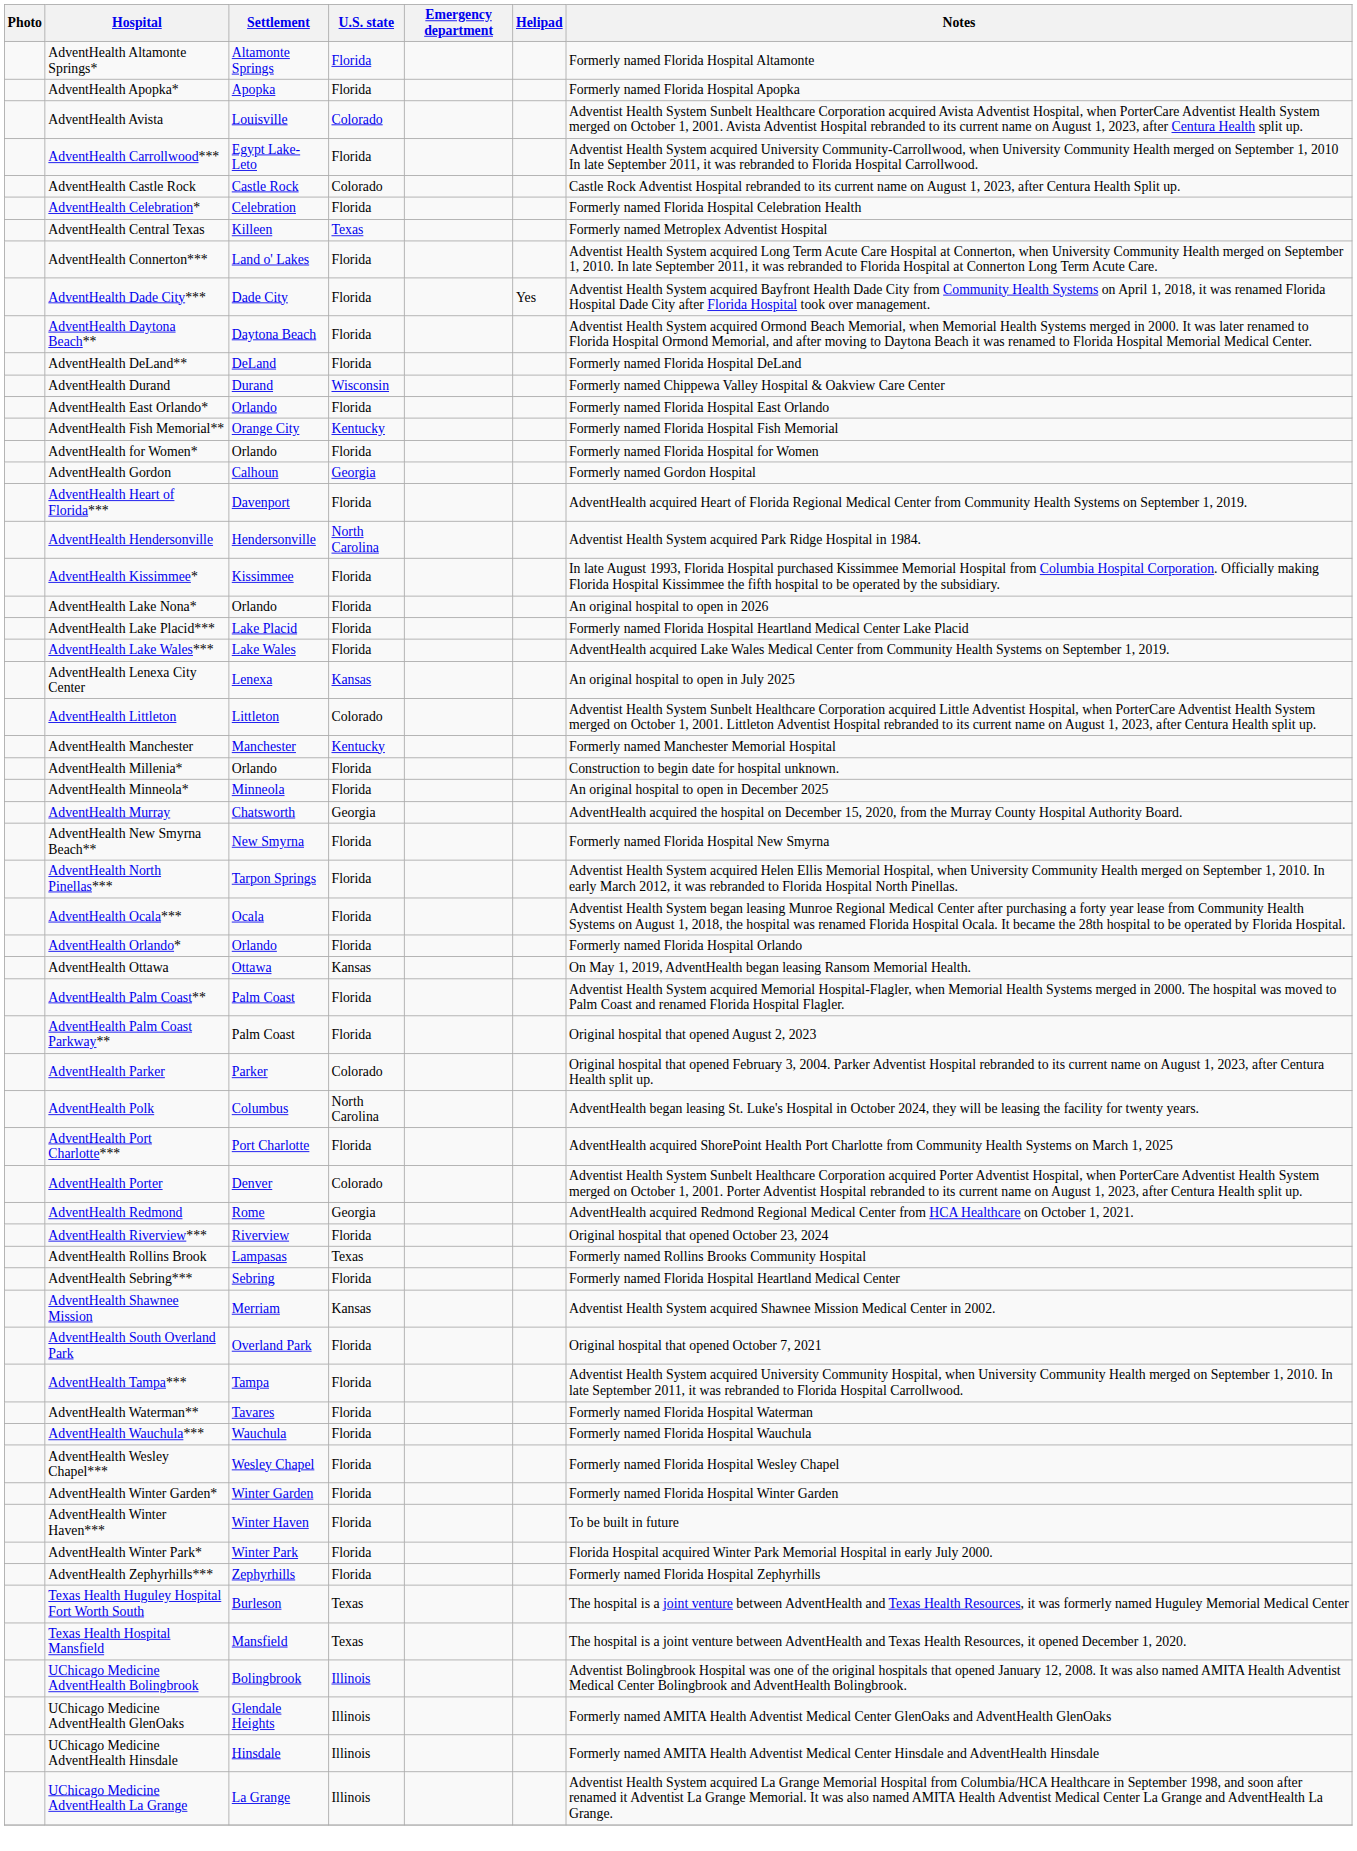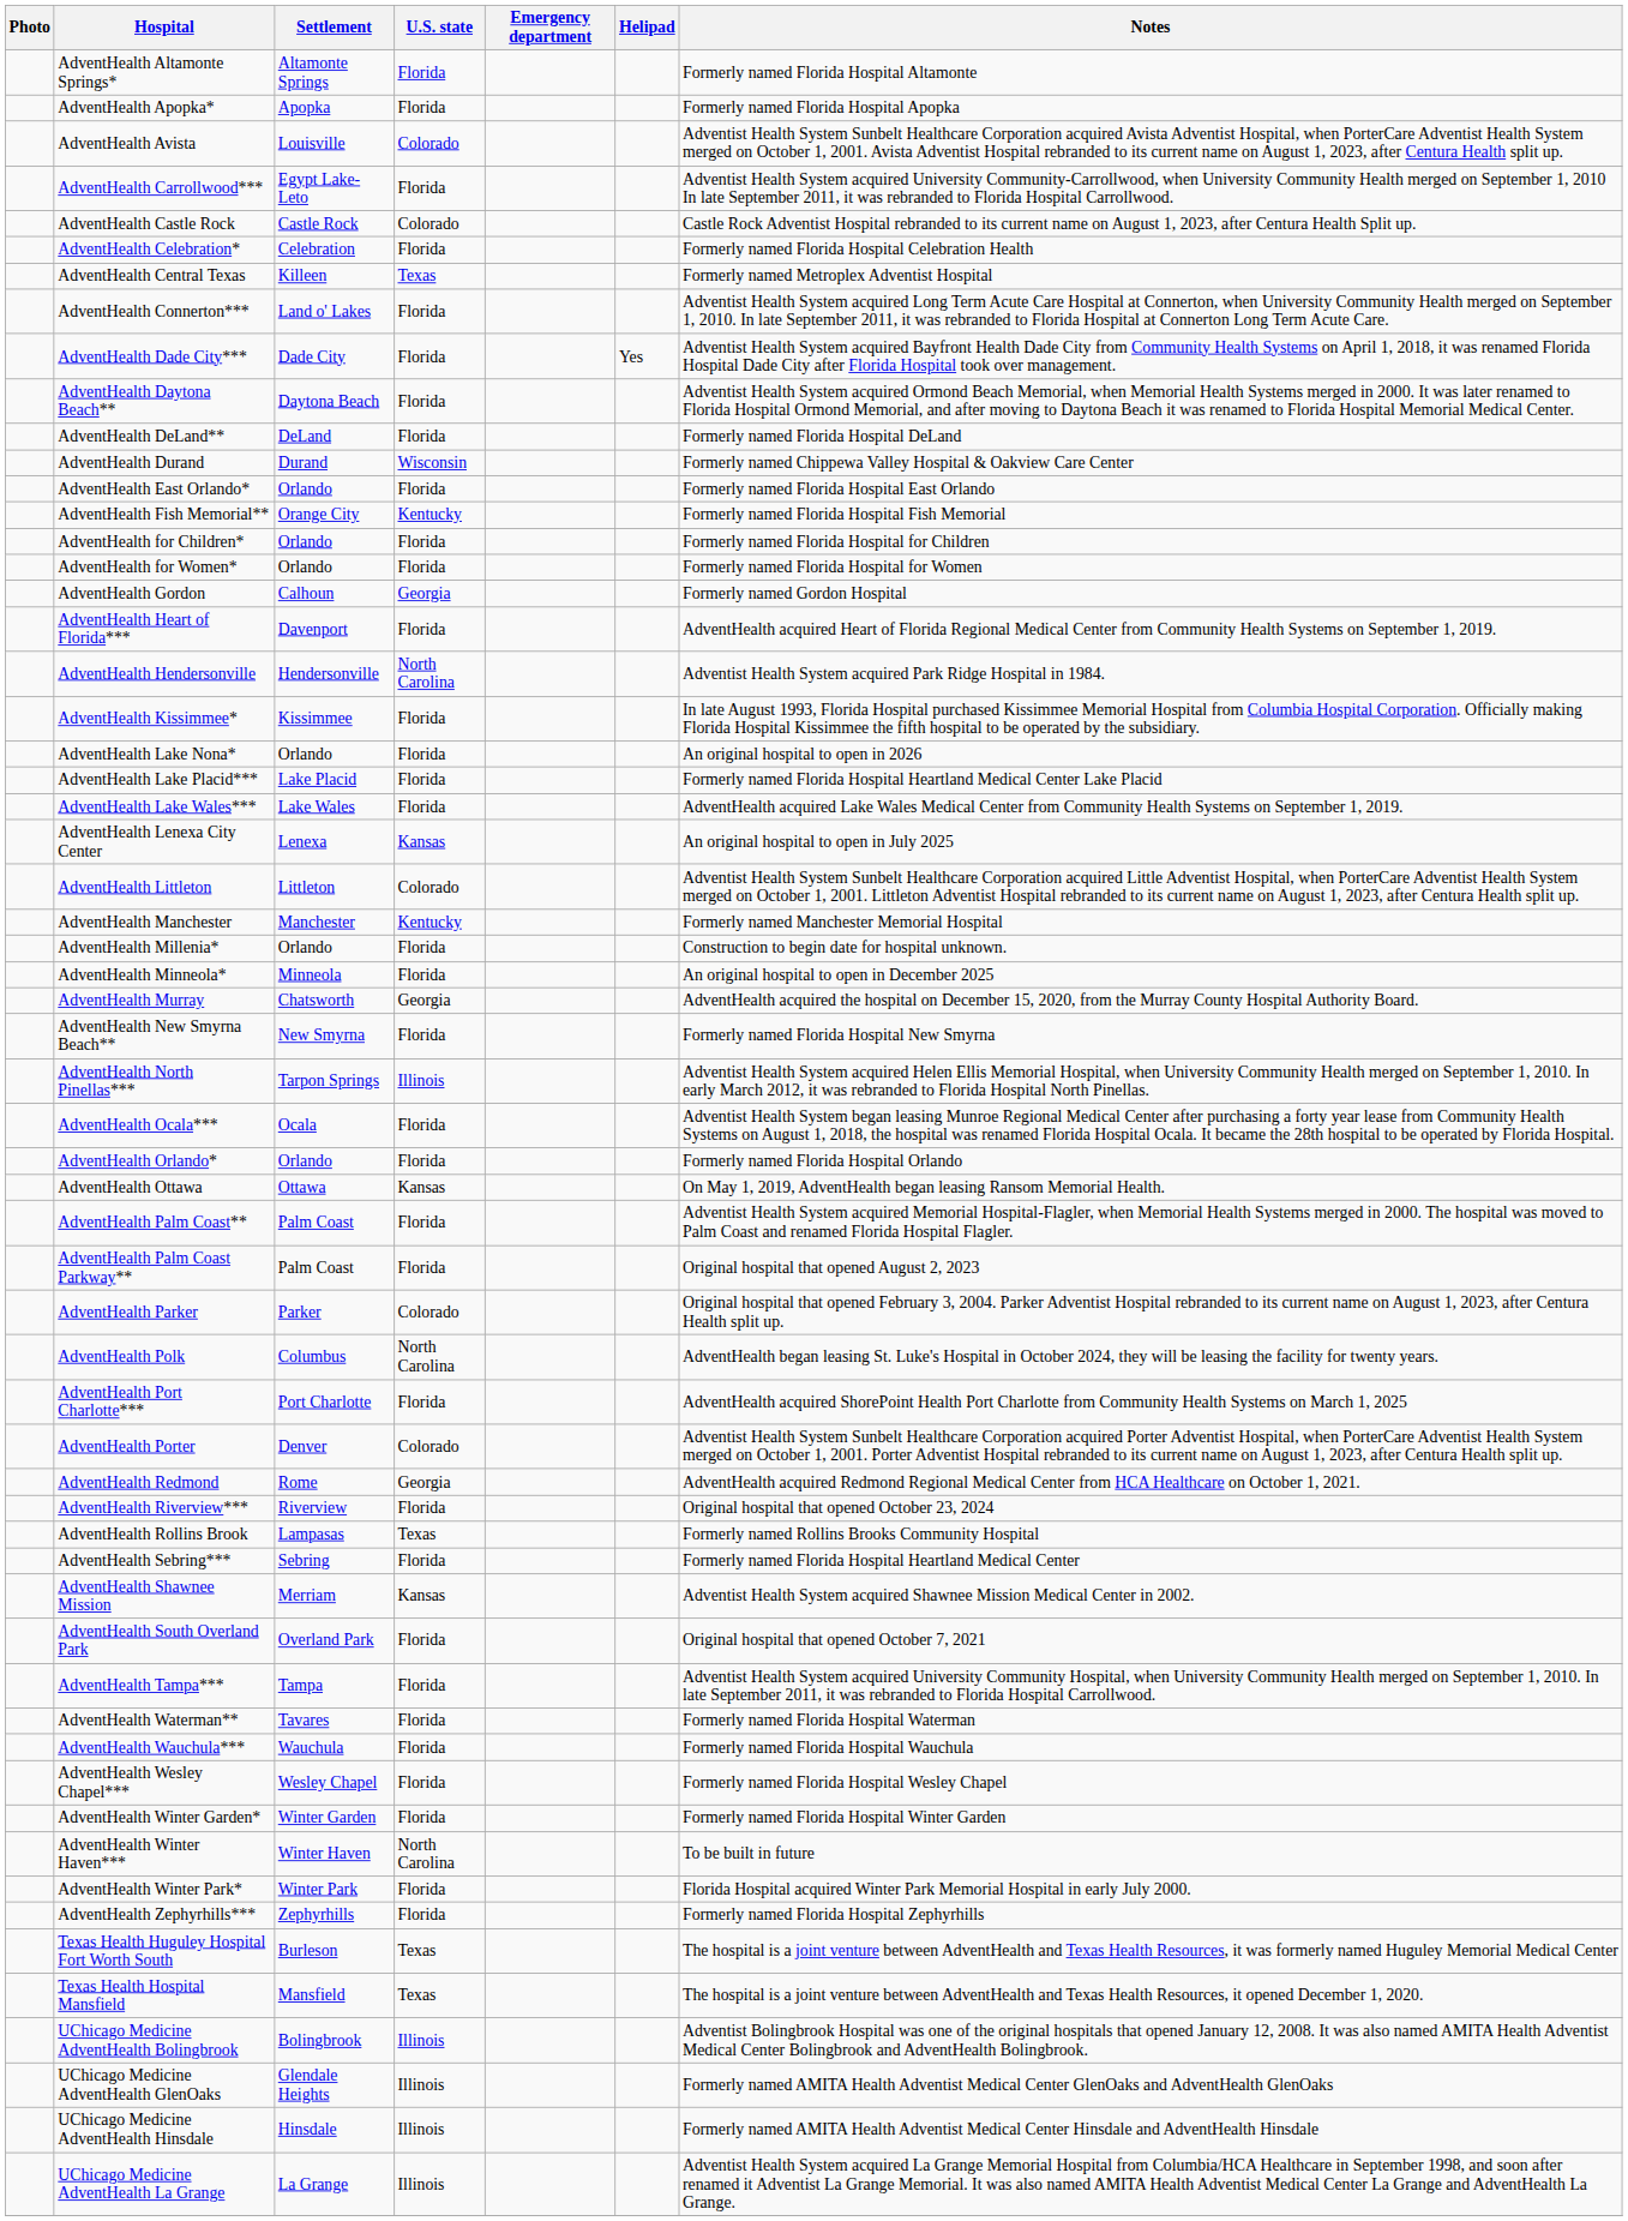 <table class="wikitable sortable sticky-header">
 <tr>
 <th>Photo</th>
 <th><a href='#'>Hospital</a></th>
 <th><a href='#'>Settlement</a></th>
 <th><a href='#'>U.S. state</a></th>
 <th><a href='#'>Emergency department</a></th>
 <th><a href='#'>Helipad</a></th>
 <th>Notes</th>
 </tr>
 <tr>
 <td></td>
 <td>AdventHealth Altamonte Springs*</td>
 <td><a href='#'>Altamonte Springs</a></td>
 <td><a href='#'>Florida</a></td>
 <td></td>
 <td></td>
 <td>Formerly named Florida Hospital Altamonte</td>
 </tr>
 <tr>
 <td></td>
 <td>AdventHealth Apopka*</td>
 <td><a href='#'>Apopka</a></td>
 <td>Florida</td>
 <td></td>
 <td></td>
 <td>Formerly named Florida Hospital Apopka</td>
 </tr>
 <tr>
 <td></td>
 <td>AdventHealth Avista</td>
 <td><a href='#'>Louisville</a></td>
 <td><a href='#'>Colorado</a></td>
 <td></td>
 <td></td>
 <td>Adventist Health System Sunbelt Healthcare Corporation acquired Avista Adventist Hospital, when PorterCare Adventist Health System merged on October 1, 2001. Avista Adventist Hospital rebranded to its current name on August 1, 2023, after <a href='#'>Centura Health</a> split up.</td>
 </tr>
 <tr>
 <td></td>
 <td><a href='#'>AdventHealth Carrollwood</a>***</td>
 <td><a href='#'>Egypt Lake-Leto</a></td>
 <td>Florida</td>
 <td></td>
 <td></td>
 <td>Adventist Health System acquired University Community-Carrollwood, when University Community Health merged on September 1, 2010 In late September 2011, it was rebranded to Florida Hospital Carrollwood.</td>
 </tr>
 <tr>
 <td></td>
 <td>AdventHealth Castle Rock</td>
 <td><a href='#'>Castle Rock</a></td>
 <td>Colorado</td>
 <td></td>
 <td></td>
 <td>Castle Rock Adventist Hospital rebranded to its current name on August 1, 2023, after Centura Health Split up.</td>
 </tr>
 <tr>
 <td></td>
 <td><a href='#'>AdventHealth Celebration</a>*</td>
 <td><a href='#'>Celebration</a></td>
 <td>Florida</td>
 <td></td>
 <td></td>
 <td>Formerly named Florida Hospital Celebration Health</td>
 </tr>
 <tr>
 <td></td>
 <td>AdventHealth Central Texas</td>
 <td><a href='#'>Killeen</a></td>
 <td><a href='#'>Texas</a></td>
 <td></td>
 <td></td>
 <td>Formerly named Metroplex Adventist Hospital</td>
 </tr>
 <tr>
 <td></td>
 <td>AdventHealth Connerton***</td>
 <td><a href='#'>Land o' Lakes</a></td>
 <td>Florida</td>
 <td></td>
 <td></td>
 <td>Adventist Health System acquired Long Term Acute Care Hospital at Connerton, when University Community Health merged on September 1, 2010. In late September 2011, it was rebranded to Florida Hospital at Connerton Long Term Acute Care.</td>
 </tr>
 <tr>
 <td></td>
 <td><a href='#'>AdventHealth Dade City</a>***</td>
 <td><a href='#'>Dade City</a></td>
 <td>Florida</td>
 <td></td>
 <td>Yes</td>
 <td>Adventist Health System acquired Bayfront Health Dade City from <a href='#'>Community Health Systems</a> on April 1, 2018, it was renamed Florida Hospital Dade City after <a href='#'>Florida Hospital</a> took over management.</td>
 </tr>
 <tr>
 <td></td>
 <td><a href='#'>AdventHealth Daytona Beach</a>**</td>
 <td><a href='#'>Daytona Beach</a></td>
 <td>Florida</td>
 <td></td>
 <td></td>
 <td>Adventist Health System acquired Ormond Beach Memorial, when Memorial Health Systems merged in 2000. It was later renamed to Florida Hospital Ormond Memorial, and  after moving to Daytona Beach it was renamed to Florida Hospital Memorial Medical Center.</td>
 </tr>
 <tr>
 <td></td>
 <td>AdventHealth DeLand**</td>
 <td><a href='#'>DeLand</a></td>
 <td>Florida</td>
 <td></td>
 <td></td>
 <td>Formerly named Florida Hospital DeLand</td>
 </tr>
 <tr>
 <td></td>
 <td>AdventHealth Durand</td>
 <td><a href='#'>Durand</a></td>
 <td><a href='#'>Wisconsin</a></td>
 <td></td>
 <td></td>
 <td>Formerly named Chippewa Valley Hospital & Oakview Care Center</td>
 </tr>
 <tr>
 <td></td>
 <td>AdventHealth East Orlando*</td>
 <td><a href='#'>Orlando</a></td>
 <td>Florida</td>
 <td></td>
 <td></td>
 <td>Formerly named Florida Hospital East Orlando</td>
 </tr>
 <tr>
 <td></td>
 <td>AdventHealth Fish Memorial**</td>
 <td><a href='#'>Orange City</a></td>
 <td><a href='#'>Kentucky</a></td>
 <td></td>
 <td></td>
 <td>Formerly named Florida Hospital Fish Memorial</td>
+</tr>
+<tr>
+<td></td>
+<td>AdventHealth for Children*</td>
+<td><a href='#'>Orlando</a></td>
+<td>Florida</td>
+<td></td>
+<td></td>
+<td>Formerly named Florida Hospital for Children</td>
 </tr>
 <tr>
 <td></td>
 <td>AdventHealth for Women*</td>
 <td>Orlando</td>
 <td>Florida</td>
 <td></td>
 <td></td>
 <td>Formerly named Florida Hospital for Women</td>
 </tr>
 <tr>
 <td></td>
 <td>AdventHealth Gordon</td>
 <td><a href='#'>Calhoun</a></td>
 <td><a href='#'>Georgia</a></td>
 <td></td>
 <td></td>
 <td>Formerly named Gordon Hospital</td>
 </tr>
 <tr>
 <td></td>
 <td><a href='#'>AdventHealth Heart of Florida</a>***</td>
 <td><a href='#'>Davenport</a></td>
 <td>Florida</td>
 <td></td>
 <td></td>
 <td>AdventHealth acquired Heart of Florida Regional Medical Center from Community Health Systems on September 1, 2019.</td>
 </tr>
 <tr>
 <td></td>
 <td><a href='#'>AdventHealth Hendersonville</a></td>
 <td><a href='#'>Hendersonville</a></td>
 <td><a href='#'>North Carolina</a></td>
 <td></td>
 <td></td>
 <td>Adventist Health System acquired Park Ridge Hospital in 1984.</td>
 </tr>
 <tr>
 <td></td>
 <td><a href='#'>AdventHealth Kissimmee</a>*</td>
 <td><a href='#'>Kissimmee</a></td>
 <td>Florida</td>
 <td></td>
 <td></td>
 <td>In late August 1993, Florida Hospital purchased Kissimmee Memorial Hospital from <a href='#'>Columbia Hospital Corporation</a>. Officially making Florida Hospital Kissimmee the fifth hospital to be operated by the subsidiary.</td>
 </tr>
 <tr>
 <td></td>
 <td>AdventHealth Lake Nona*</td>
 <td>Orlando</td>
 <td>Florida</td>
 <td></td>
 <td></td>
 <td>An original hospital to open in 2026</td>
 </tr>
 <tr>
 <td></td>
 <td>AdventHealth Lake Placid***</td>
 <td><a href='#'>Lake Placid</a></td>
 <td>Florida</td>
 <td></td>
 <td></td>
 <td>Formerly named Florida Hospital Heartland Medical Center Lake Placid</td>
 </tr>
 <tr>
 <td></td>
 <td><a href='#'>AdventHealth Lake Wales</a>***</td>
 <td><a href='#'>Lake Wales</a></td>
 <td>Florida</td>
 <td></td>
 <td></td>
 <td>AdventHealth acquired Lake Wales Medical Center from Community Health Systems on September 1, 2019.</td>
 </tr>
 <tr>
 <td></td>
 <td>AdventHealth Lenexa City Center</td>
 <td><a href='#'>Lenexa</a></td>
 <td><a href='#'>Kansas</a></td>
 <td></td>
 <td></td>
 <td>An original hospital to open in July 2025</td>
 </tr>
 <tr>
 <td></td>
 <td><a href='#'>AdventHealth Littleton</a></td>
 <td><a href='#'>Littleton</a></td>
 <td>Colorado</td>
 <td></td>
 <td></td>
 <td>Adventist Health System Sunbelt Healthcare Corporation acquired Little Adventist Hospital, when PorterCare Adventist Health System merged on October 1, 2001. Littleton Adventist Hospital rebranded to its current name on August 1, 2023, after Centura Health split up.</td>
 </tr>
 <tr>
 <td></td>
 <td>AdventHealth Manchester</td>
 <td><a href='#'>Manchester</a></td>
 <td><a href='#'>Kentucky</a></td>
 <td></td>
 <td></td>
 <td>Formerly named Manchester Memorial Hospital</td>
 </tr>
 <tr>
 <td></td>
 <td>AdventHealth Millenia*</td>
 <td>Orlando</td>
 <td>Florida</td>
 <td></td>
 <td></td>
 <td>Construction to begin date for hospital unknown.</td>
 </tr>
 <tr>
 <td></td>
 <td>AdventHealth Minneola*</td>
 <td><a href='#'>Minneola</a></td>
 <td>Florida</td>
 <td></td>
 <td></td>
 <td>An original hospital to open in December 2025</td>
 </tr>
 <tr>
 <td></td>
 <td><a href='#'>AdventHealth Murray</a></td>
 <td><a href='#'>Chatsworth</a></td>
 <td>Georgia</td>
 <td></td>
 <td></td>
 <td>AdventHealth acquired the hospital on December 15, 2020, from the Murray County Hospital Authority Board.</td>
 </tr>
 <tr>
 <td></td>
 <td>AdventHealth New Smyrna Beach**</td>
 <td><a href='#'>New Smyrna</a></td>
 <td>Florida</td>
 <td></td>
 <td></td>
 <td>Formerly named Florida Hospital New Smyrna</td>
 </tr>
 <tr>
 <td></td>
 <td><a href='#'>AdventHealth North Pinellas</a>***</td>
 <td><a href='#'>Tarpon Springs</a></td>
-<td>Florida</td>
+<td><a href='#'>Illinois</a></td>
 <td></td>
 <td></td>
 <td>Adventist Health System acquired Helen Ellis Memorial Hospital, when University Community Health merged on September 1, 2010. In early March 2012, it was rebranded to Florida Hospital North Pinellas.</td>
 </tr>
 <tr>
 <td></td>
 <td><a href='#'>AdventHealth Ocala</a>***</td>
 <td><a href='#'>Ocala</a></td>
 <td>Florida</td>
 <td></td>
 <td></td>
 <td>Adventist Health System began leasing Munroe Regional Medical Center after purchasing a forty year lease from Community Health Systems on August 1, 2018, the hospital was renamed Florida Hospital Ocala. It became the 28th hospital to be operated by Florida Hospital.</td>
 </tr>
 <tr>
 <td></td>
 <td><a href='#'>AdventHealth Orlando</a>*</td>
 <td><a href='#'>Orlando</a></td>
 <td>Florida</td>
 <td></td>
 <td></td>
 <td>Formerly named Florida Hospital Orlando</td>
 </tr>
 <tr>
 <td></td>
 <td>AdventHealth Ottawa</td>
 <td><a href='#'>Ottawa</a></td>
 <td>Kansas</td>
 <td></td>
 <td></td>
 <td>On May 1, 2019, AdventHealth began leasing Ransom Memorial Health.</td>
 </tr>
 <tr>
 <td></td>
 <td><a href='#'>AdventHealth Palm Coast</a>**</td>
 <td><a href='#'>Palm Coast</a></td>
 <td>Florida</td>
 <td></td>
 <td></td>
 <td>Adventist Health System acquired Memorial Hospital-Flagler, when Memorial Health Systems merged in 2000. The hospital was moved to Palm Coast and renamed Florida Hospital Flagler.</td>
 </tr>
 <tr>
 <td></td>
 <td><a href='#'>AdventHealth Palm Coast Parkway</a>**</td>
 <td>Palm Coast</td>
 <td>Florida</td>
 <td></td>
 <td></td>
 <td>Original hospital that opened August 2, 2023</td>
 </tr>
 <tr>
 <td></td>
 <td><a href='#'>AdventHealth Parker</a></td>
 <td><a href='#'>Parker</a></td>
 <td>Colorado</td>
 <td></td>
 <td></td>
 <td>Original hospital that opened February 3, 2004. Parker Adventist Hospital rebranded to its current name on August 1, 2023, after Centura Health split up.</td>
 </tr>
 <tr>
 <td></td>
 <td><a href='#'>AdventHealth Polk</a></td>
 <td><a href='#'>Columbus</a></td>
 <td>North Carolina</td>
 <td></td>
 <td></td>
 <td>AdventHealth began leasing St. Luke's Hospital in October 2024, they will be leasing the facility for twenty years.</td>
 </tr>
 <tr>
 <td></td>
 <td><a href='#'>AdventHealth Port Charlotte</a>***</td>
 <td><a href='#'>Port Charlotte</a></td>
 <td>Florida</td>
 <td></td>
 <td></td>
 <td>AdventHealth acquired ShorePoint Health Port Charlotte from Community Health Systems on March 1, 2025</td>
 </tr>
 <tr>
 <td></td>
 <td><a href='#'>AdventHealth Porter</a></td>
 <td><a href='#'>Denver</a></td>
 <td>Colorado</td>
 <td></td>
 <td></td>
 <td>Adventist Health System Sunbelt Healthcare Corporation acquired Porter Adventist Hospital, when PorterCare Adventist Health System merged on October 1, 2001. Porter Adventist Hospital rebranded to its current name on August 1, 2023, after Centura Health split up.</td>
 </tr>
 <tr>
 <td></td>
 <td><a href='#'>AdventHealth Redmond</a></td>
 <td><a href='#'>Rome</a></td>
 <td>Georgia</td>
 <td></td>
 <td></td>
 <td>AdventHealth acquired Redmond Regional Medical Center from <a href='#'>HCA Healthcare</a> on October 1, 2021.</td>
 </tr>
 <tr>
 <td></td>
 <td><a href='#'>AdventHealth Riverview</a>***</td>
 <td><a href='#'>Riverview</a></td>
 <td>Florida</td>
 <td></td>
 <td></td>
 <td>Original hospital that opened October 23, 2024</td>
 </tr>
 <tr>
 <td></td>
 <td>AdventHealth Rollins Brook</td>
 <td><a href='#'>Lampasas</a></td>
 <td>Texas</td>
 <td></td>
 <td></td>
 <td>Formerly named Rollins Brooks Community Hospital</td>
 </tr>
 <tr>
 <td></td>
 <td>AdventHealth Sebring***</td>
 <td><a href='#'>Sebring</a></td>
 <td>Florida</td>
 <td></td>
 <td></td>
 <td>Formerly named Florida Hospital Heartland Medical Center</td>
 </tr>
 <tr>
 <td></td>
 <td><a href='#'>AdventHealth Shawnee Mission</a></td>
 <td><a href='#'>Merriam</a></td>
 <td>Kansas</td>
 <td></td>
 <td></td>
 <td>Adventist Health System acquired Shawnee Mission Medical Center in 2002.</td>
 </tr>
 <tr>
 <td></td>
 <td><a href='#'>AdventHealth South Overland Park</a></td>
 <td><a href='#'>Overland Park</a></td>
 <td>Florida</td>
 <td></td>
 <td></td>
 <td>Original hospital that opened October 7, 2021</td>
 </tr>
 <tr>
 <td></td>
 <td><a href='#'>AdventHealth Tampa</a>***</td>
 <td><a href='#'>Tampa</a></td>
 <td>Florida</td>
 <td></td>
 <td></td>
 <td>Adventist Health System acquired University Community Hospital, when University Community Health merged on September 1, 2010. In late September 2011, it was rebranded to Florida Hospital Carrollwood.</td>
 </tr>
 <tr>
 <td></td>
 <td>AdventHealth Waterman**</td>
 <td><a href='#'>Tavares</a></td>
 <td>Florida</td>
 <td></td>
 <td></td>
 <td>Formerly named Florida Hospital Waterman</td>
 </tr>
 <tr>
 <td></td>
 <td><a href='#'>AdventHealth Wauchula</a>***</td>
 <td><a href='#'>Wauchula</a></td>
 <td>Florida</td>
 <td></td>
 <td></td>
 <td>Formerly named Florida Hospital Wauchula</td>
 </tr>
 <tr>
 <td></td>
 <td>AdventHealth Wesley Chapel***</td>
 <td><a href='#'>Wesley Chapel</a></td>
 <td>Florida</td>
 <td></td>
 <td></td>
 <td>Formerly named Florida Hospital Wesley Chapel</td>
 </tr>
 <tr>
 <td></td>
 <td>AdventHealth Winter Garden*</td>
 <td><a href='#'>Winter Garden</a></td>
 <td>Florida</td>
 <td></td>
 <td></td>
 <td>Formerly named Florida Hospital Winter Garden</td>
 </tr>
 <tr>
 <td></td>
 <td>AdventHealth Winter Haven***</td>
 <td><a href='#'>Winter Haven</a></td>
-<td>Florida</td>
+<td>North Carolina</td>
 <td></td>
 <td></td>
 <td>To be built in future</td>
 </tr>
 <tr>
 <td></td>
 <td>AdventHealth Winter Park*</td>
 <td><a href='#'>Winter Park</a></td>
 <td>Florida</td>
 <td></td>
 <td></td>
 <td>Florida Hospital acquired Winter Park Memorial Hospital in early July 2000.</td>
 </tr>
 <tr>
 <td></td>
 <td>AdventHealth Zephyrhills***</td>
 <td><a href='#'>Zephyrhills</a></td>
 <td>Florida</td>
 <td></td>
 <td></td>
 <td>Formerly named Florida Hospital Zephyrhills</td>
 </tr>
 <tr>
 <td></td>
 <td><a href='#'>Texas Health Huguley Hospital Fort Worth South</a></td>
 <td><a href='#'>Burleson</a></td>
 <td>Texas</td>
 <td></td>
 <td></td>
 <td>The hospital is a <a href='#'>joint venture</a> between AdventHealth and <a href='#'>Texas Health Resources</a>, it was formerly named Huguley Memorial Medical Center</td>
 </tr>
 <tr>
 <td></td>
 <td><a href='#'>Texas Health Hospital Mansfield</a></td>
 <td><a href='#'>Mansfield</a></td>
 <td>Texas</td>
 <td></td>
 <td></td>
 <td>The hospital is a joint venture between AdventHealth and Texas Health Resources, it opened December 1, 2020.</td>
 </tr>
 <tr>
 <td></td>
 <td><a href='#'>UChicago Medicine AdventHealth Bolingbrook</a></td>
 <td><a href='#'>Bolingbrook</a></td>
 <td><a href='#'>Illinois</a></td>
 <td></td>
 <td></td>
 <td>Adventist Bolingbrook Hospital was one of the original hospitals that opened January 12, 2008. It was also named AMITA Health Adventist Medical Center Bolingbrook and AdventHealth Bolingbrook.</td>
 </tr>
 <tr>
 <td></td>
 <td>UChicago Medicine AdventHealth GlenOaks</td>
 <td><a href='#'>Glendale Heights</a></td>
 <td>Illinois</td>
 <td></td>
 <td></td>
 <td>Formerly named AMITA Health Adventist Medical Center GlenOaks and AdventHealth GlenOaks</td>
 </tr>
 <tr>
 <td></td>
 <td>UChicago Medicine AdventHealth Hinsdale</td>
 <td><a href='#'>Hinsdale</a></td>
 <td>Illinois</td>
 <td></td>
 <td></td>
 <td>Formerly named AMITA Health Adventist Medical Center Hinsdale and AdventHealth Hinsdale</td>
 </tr>
 <tr>
 <td></td>
 <td><a href='#'>UChicago Medicine AdventHealth La Grange</a></td>
 <td><a href='#'>La Grange</a></td>
 <td>Illinois</td>
 <td></td>
 <td></td>
 <td>Adventist Health System acquired La Grange Memorial Hospital from Columbia/HCA Healthcare in September 1998, and soon after renamed it Adventist La Grange Memorial. It was also named AMITA Health Adventist Medical Center La Grange and AdventHealth La Grange.</td>
 </tr>
 <tr>
 </tr>
 </table>
